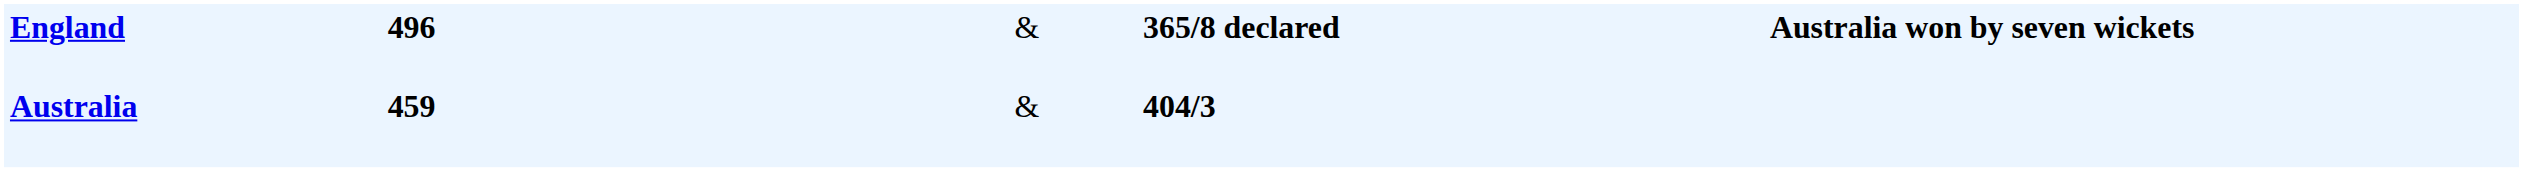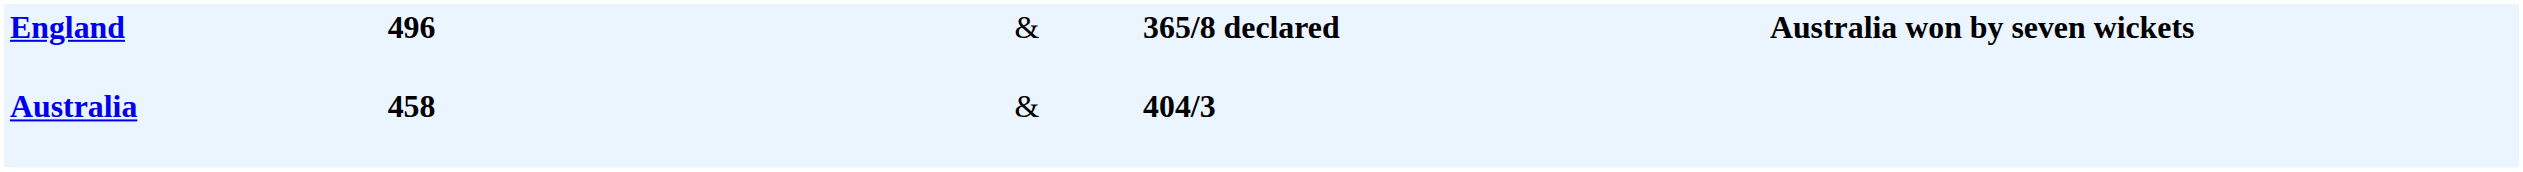 <table width="100%" style="background: #EBF5FF">
 <tr>
 <td width="15%" valign="top"> <strong><a href='#'>England</a></strong></td>
 <td width="25%" valign="top"><strong>496</strong><br><br></td>
 <td width="5%" valign="top">&</td>
 <td width="25%" valign="top"><strong>365/8 declared</strong><br></td>
 <td width="30%" valign="top" rowspan="2"><strong>Australia won by seven wickets</strong> <br><br></td>
 </tr>
 <tr>
 <td valign="top"> <strong><a href='#'>Australia</a></strong></td>
-<td valign="top"><strong>459</strong><br><br></td>
+<td valign="top"><strong>458</strong><br><br></td>
 <td valign="top">&</td>
 <td valign="top"><strong>404/3</strong><br><br></td>
 </tr>
 </table>
